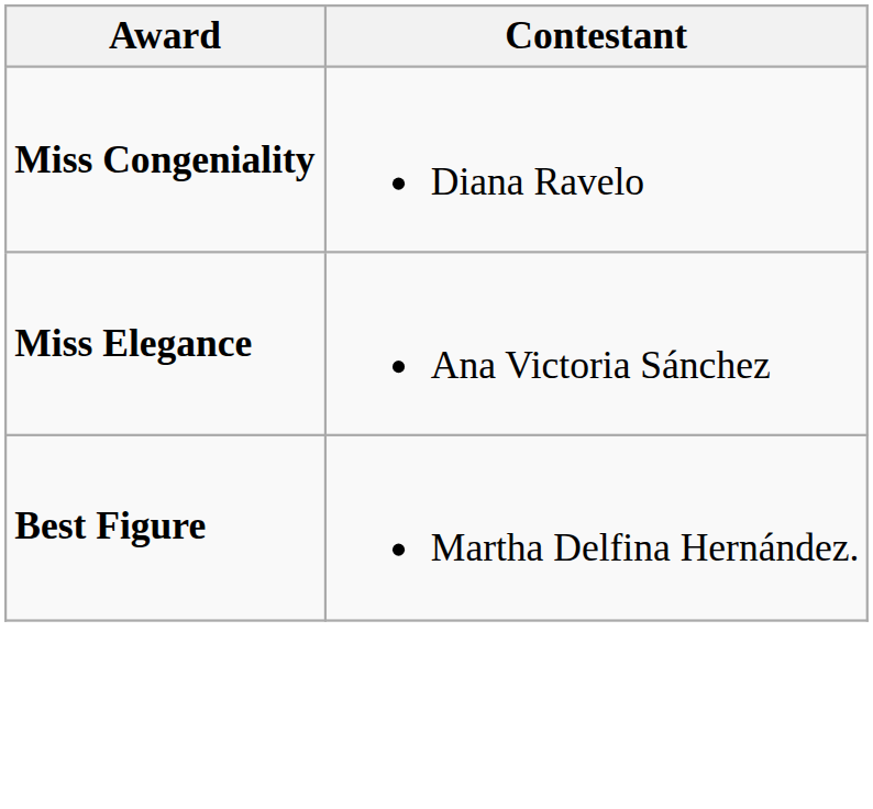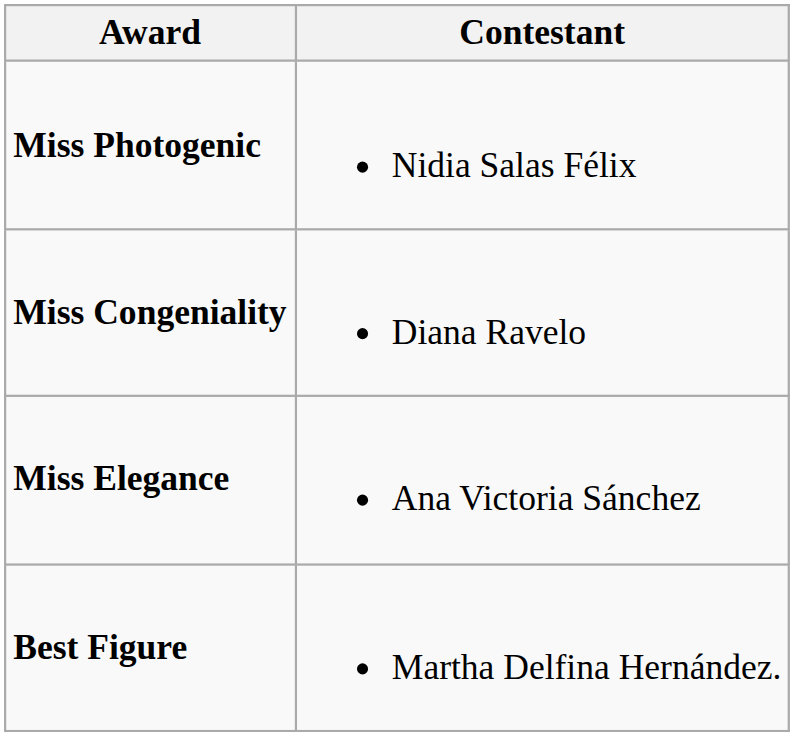 <table class="wikitable">
 <tr>
 <th>Award</th>
 <th>Contestant</th>
+</tr>
+<tr>
+<td><strong>Miss Photogenic</strong></td>
+<td><br><ul><li>Nidia Salas Félix</li></ul></td>
 </tr>
 <tr>
 <td><strong>Miss Congeniality</strong></td>
 <td><br><ul><li>Diana Ravelo</li></ul></td>
 </tr>
 <tr>
 <td><strong>Miss Elegance</strong></td>
 <td><br><ul><li>Ana Victoria Sánchez</li></ul></td>
 </tr>
 <tr>
 <td><strong>Best Figure</strong></td>
 <td><br><ul><li>Martha Delfina Hernández.</li></ul></td>
 </tr>
 </table>
